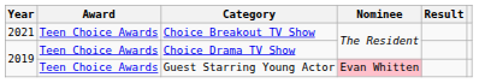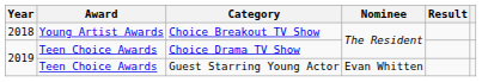 <table class="wikitable sortable plainrowheaders"">
 <tr>
 <th>Year</th>
 <th>Award</th>
 <th>Category</th>
 <th>Nominee</th>
 <th>Result</th>
 <th class="unsortable"></th>
 </tr>
 <tr>
-<td>2021</td>
-<td><a href='#'>Teen Choice Awards</a></td>
+<td>2018</td>
+<td><a href='#'>Young Artist Awards</a></td>
 <td><a href='#'>Choice Breakout TV Show</a></td>
 <td rowspan="2" data-sort-value="Resident, The"><em>The Resident</em></td>
 <td></td>
 <td style="text-align: center;"></td>
 </tr>
 <tr>
 <td rowspan="2">2019</td>
 <td><a href='#'>Teen Choice Awards</a></td>
 <td><a href='#'>Choice Drama TV Show</a></td>
 <td></td>
 <td style="text-align: center;"></td>
 </tr>
 <tr>
 <td><a href='#'>Teen Choice Awards</a></td>
 <td>Guest Starring Young Actor</td>
-<td data-sort-value="Whitten, Evan" style="background: pink;">Evan Whitten</td>
+<td data-sort-value="Whitten, Evan">Evan Whitten</td>
 <td></td>
 <td style="text-align: center;"></td>
 </tr>
 </table>
